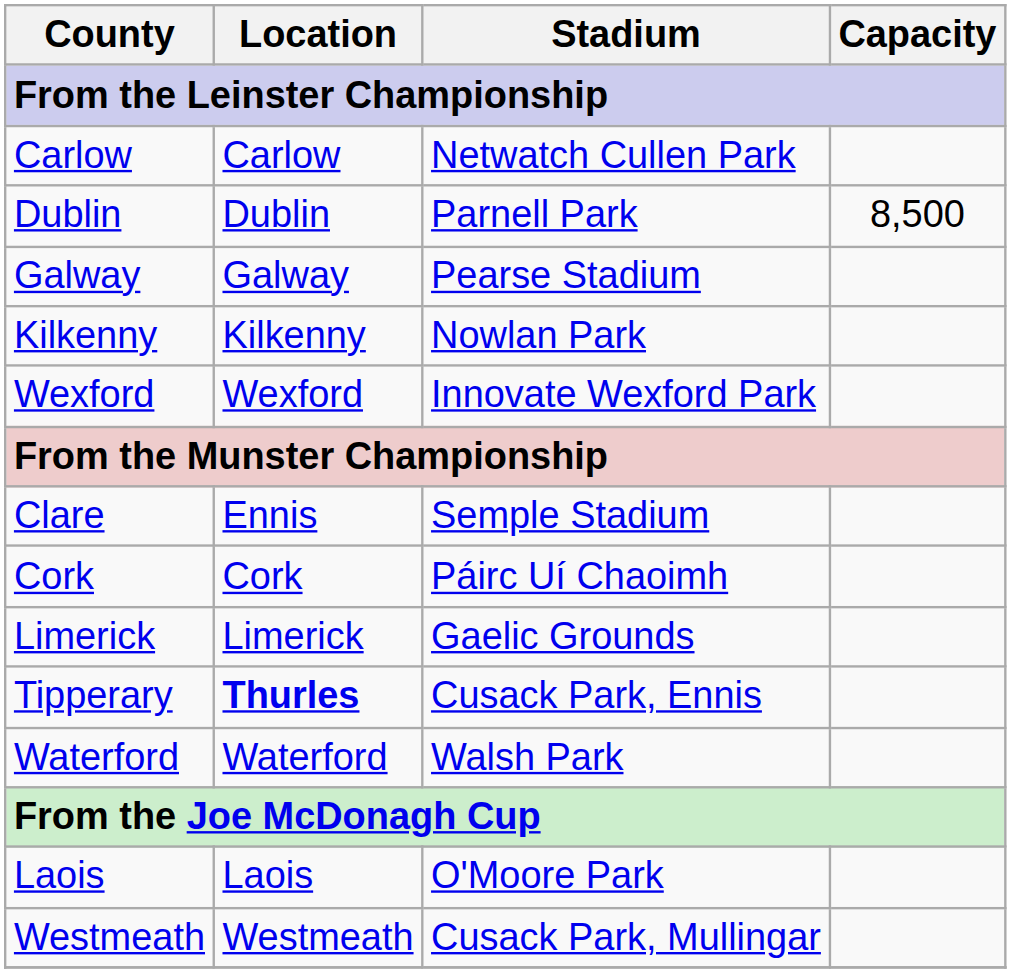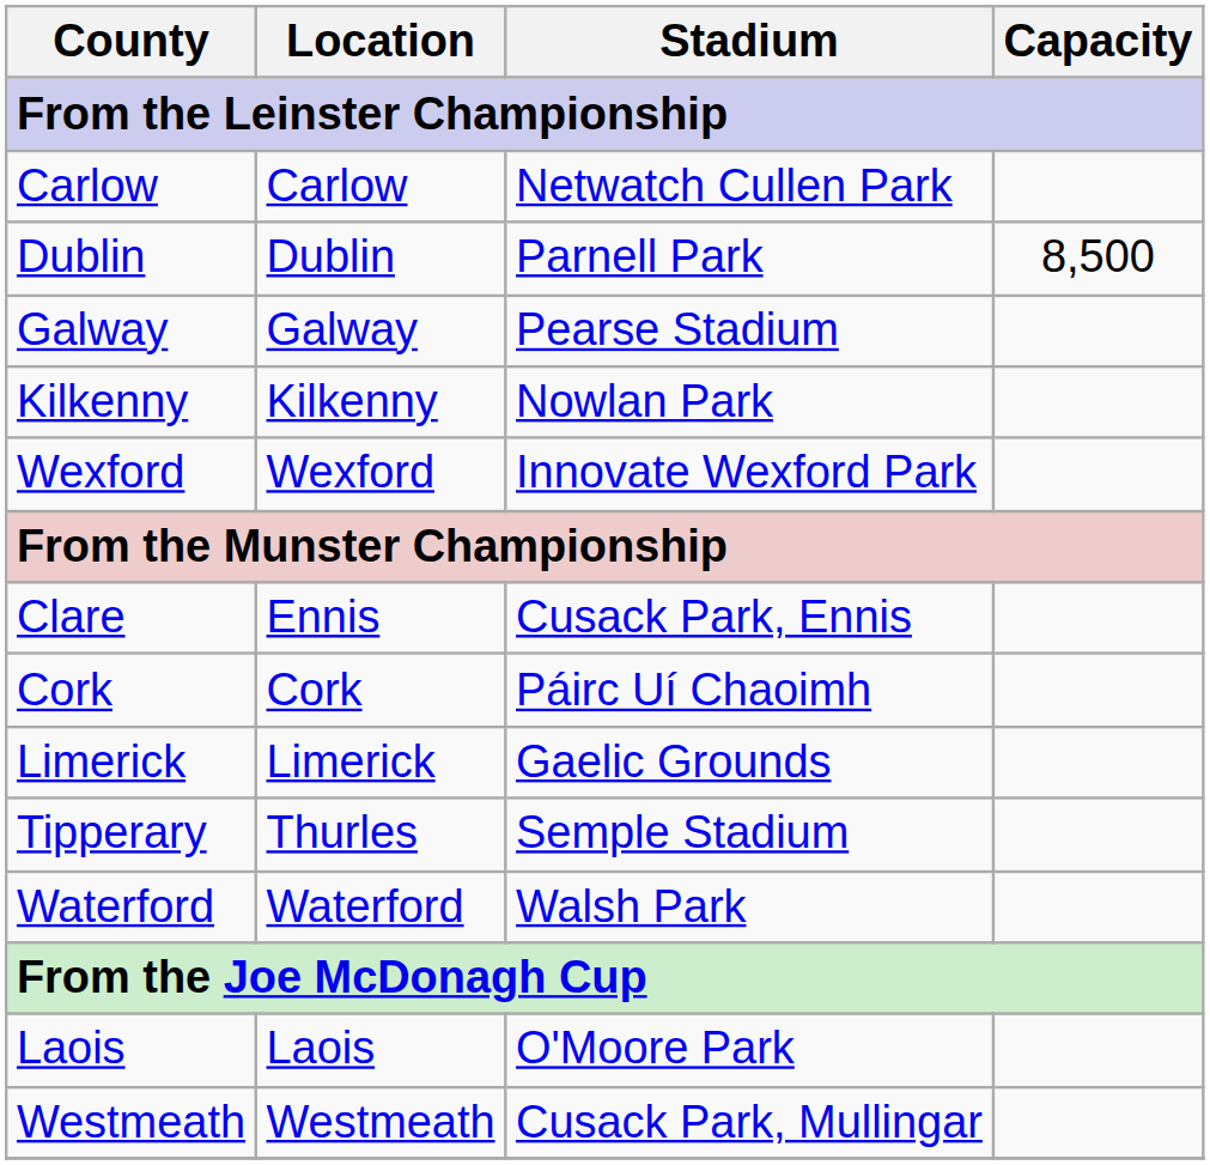 <table class="wikitable sortable">
 <tr>
 <th>County</th>
 <th>Location</th>
 <th>Stadium</th>
 <th>Capacity</th>
 </tr>
 <tr>
 <td colspan="4" bgcolor="#ccccee"><strong>From the Leinster Championship</strong></td>
 </tr>
 <tr>
 <td> <a href='#'>Carlow</a></td>
 <td><a href='#'>Carlow</a></td>
 <td><a href='#'>Netwatch Cullen Park</a></td>
 <td style="text-align:center"></td>
 </tr>
 <tr>
 <td> <a href='#'>Dublin</a></td>
 <td><a href='#'>Dublin</a></td>
 <td><a href='#'>Parnell Park</a></td>
 <td style="text-align:center">8,500</td>
 </tr>
 <tr>
 <td> <a href='#'>Galway</a></td>
 <td><a href='#'>Galway</a></td>
 <td><a href='#'>Pearse Stadium</a></td>
 <td style="text-align:center"></td>
 </tr>
 <tr>
 <td> <a href='#'>Kilkenny</a></td>
 <td><a href='#'>Kilkenny</a></td>
 <td><a href='#'>Nowlan Park</a></td>
 <td style="text-align:center"></td>
 </tr>
 <tr>
 <td> <a href='#'>Wexford</a></td>
 <td><a href='#'>Wexford</a></td>
 <td><a href='#'>Innovate Wexford Park</a></td>
 <td style="text-align:center"></td>
 </tr>
 <tr>
 <td colspan="4" bgcolor="#eecccc"><strong>From the Munster Championship</strong></td>
 </tr>
 <tr>
 <td> <a href='#'>Clare</a></td>
 <td><a href='#'>Ennis</a></td>
-<td><a href='#'>Semple Stadium</a></td>
+<td><a href='#'>Cusack Park, Ennis</a></td>
 <td style="text-align:center"></td>
 </tr>
 <tr>
 <td> <a href='#'>Cork</a></td>
 <td><a href='#'>Cork</a></td>
 <td><a href='#'>Páirc Uí Chaoimh</a></td>
 <td style="text-align:center"></td>
 </tr>
 <tr>
 <td> <a href='#'>Limerick</a></td>
 <td><a href='#'>Limerick</a></td>
 <td><a href='#'>Gaelic Grounds</a></td>
 <td style="text-align:center"></td>
 </tr>
 <tr>
 <td> <a href='#'>Tipperary</a></td>
-<td><strong><a href='#'>Thurles</a></strong></td>
-<td><a href='#'>Cusack Park, Ennis</a></td>
+<td><a href='#'>Thurles</a></td>
+<td><a href='#'>Semple Stadium</a></td>
 <td style="text-align:center"></td>
 </tr>
 <tr>
 <td> <a href='#'>Waterford</a></td>
 <td><a href='#'>Waterford</a></td>
 <td><a href='#'>Walsh Park</a></td>
 <td style="text-align:center"></td>
 </tr>
 <tr>
 <td colspan="4" bgcolor="#cceecc"><strong>From the <a href='#'>Joe McDonagh Cup</a></strong></td>
 </tr>
 <tr>
 <td> <a href='#'>Laois</a></td>
 <td><a href='#'>Laois</a></td>
 <td><a href='#'>O'Moore Park</a></td>
 <td style="text-align:center"></td>
 </tr>
 <tr>
 <td> <a href='#'>Westmeath</a></td>
 <td><a href='#'>Westmeath</a></td>
 <td><a href='#'>Cusack Park, Mullingar</a></td>
 <td style="text-align:center"></td>
 </tr>
 <tr>
 </tr>
 <tr>
 </tr>
 </table>
